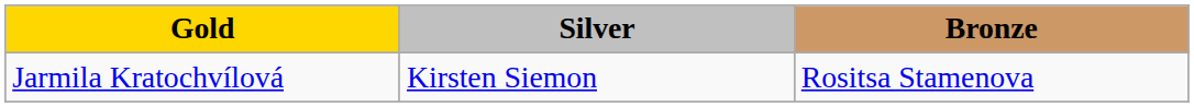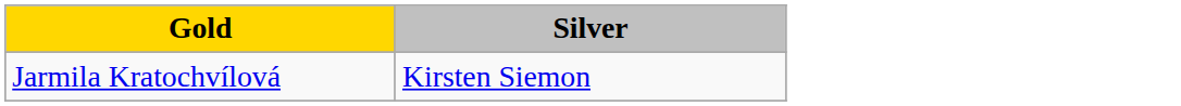 <table class="wikitable" style="text-align:left">
 <tr align="center">
 <td width=200 bgcolor=gold><strong>Gold</strong></td>
 <td width=200 bgcolor=silver><strong>Silver</strong></td>
-<td width=200 bgcolor=CC9966><strong>Bronze</strong></td>
 </tr>
 <tr>
 <td><a href='#'>Jarmila Kratochvílová</a><br><em></em></td>
 <td><a href='#'>Kirsten Siemon</a><br><em></em></td>
-<td><a href='#'>Rositsa Stamenova</a><br><em></em></td>
 </tr>
 </table>
